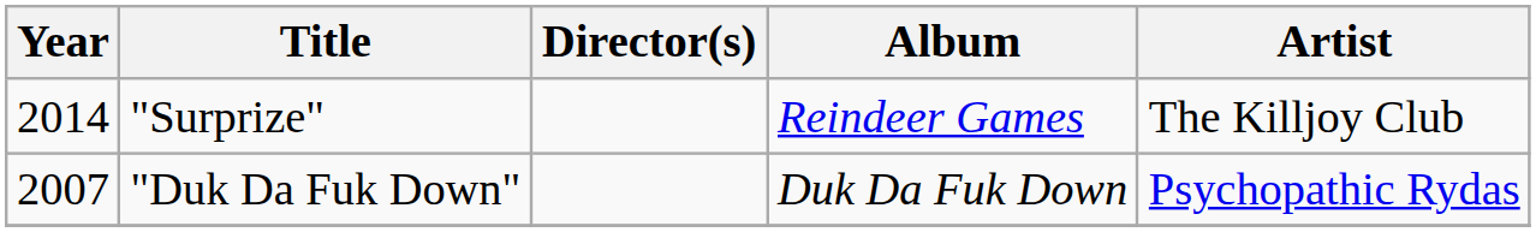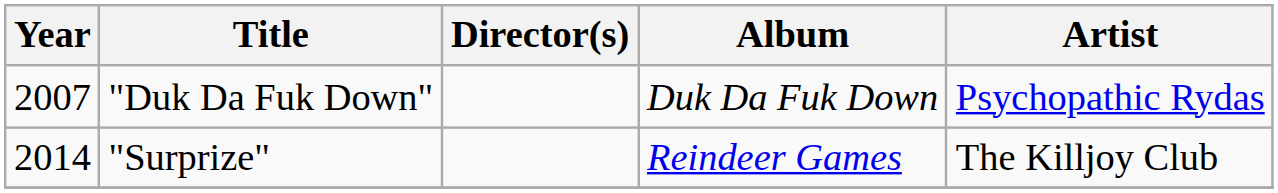 <table class="wikitable" border="1">
 <tr>
 <th>Year</th>
 <th>Title</th>
 <th>Director(s)</th>
 <th>Album</th>
 <th>Artist</th>
 </tr>
 <tr>
+<td>2007</td>
+<td>"Duk Da Fuk Down"</td>
+<td></td>
+<td><em>Duk Da Fuk Down</em></td>
+<td><a href='#'>Psychopathic Rydas</a></td>
+</tr>
+<tr>
 <td>2014</td>
 <td>"Surprize"</td>
 <td></td>
 <td><em><a href='#'>Reindeer Games</a></em></td>
 <td>The Killjoy Club</td>
 </tr>
 <tr>
-<td>2007</td>
-<td>"Duk Da Fuk Down"</td>
-<td></td>
-<td><em>Duk Da Fuk Down</em></td>
-<td><a href='#'>Psychopathic Rydas</a></td>
-</tr>
-<tr>
 </tr>
 </table>
